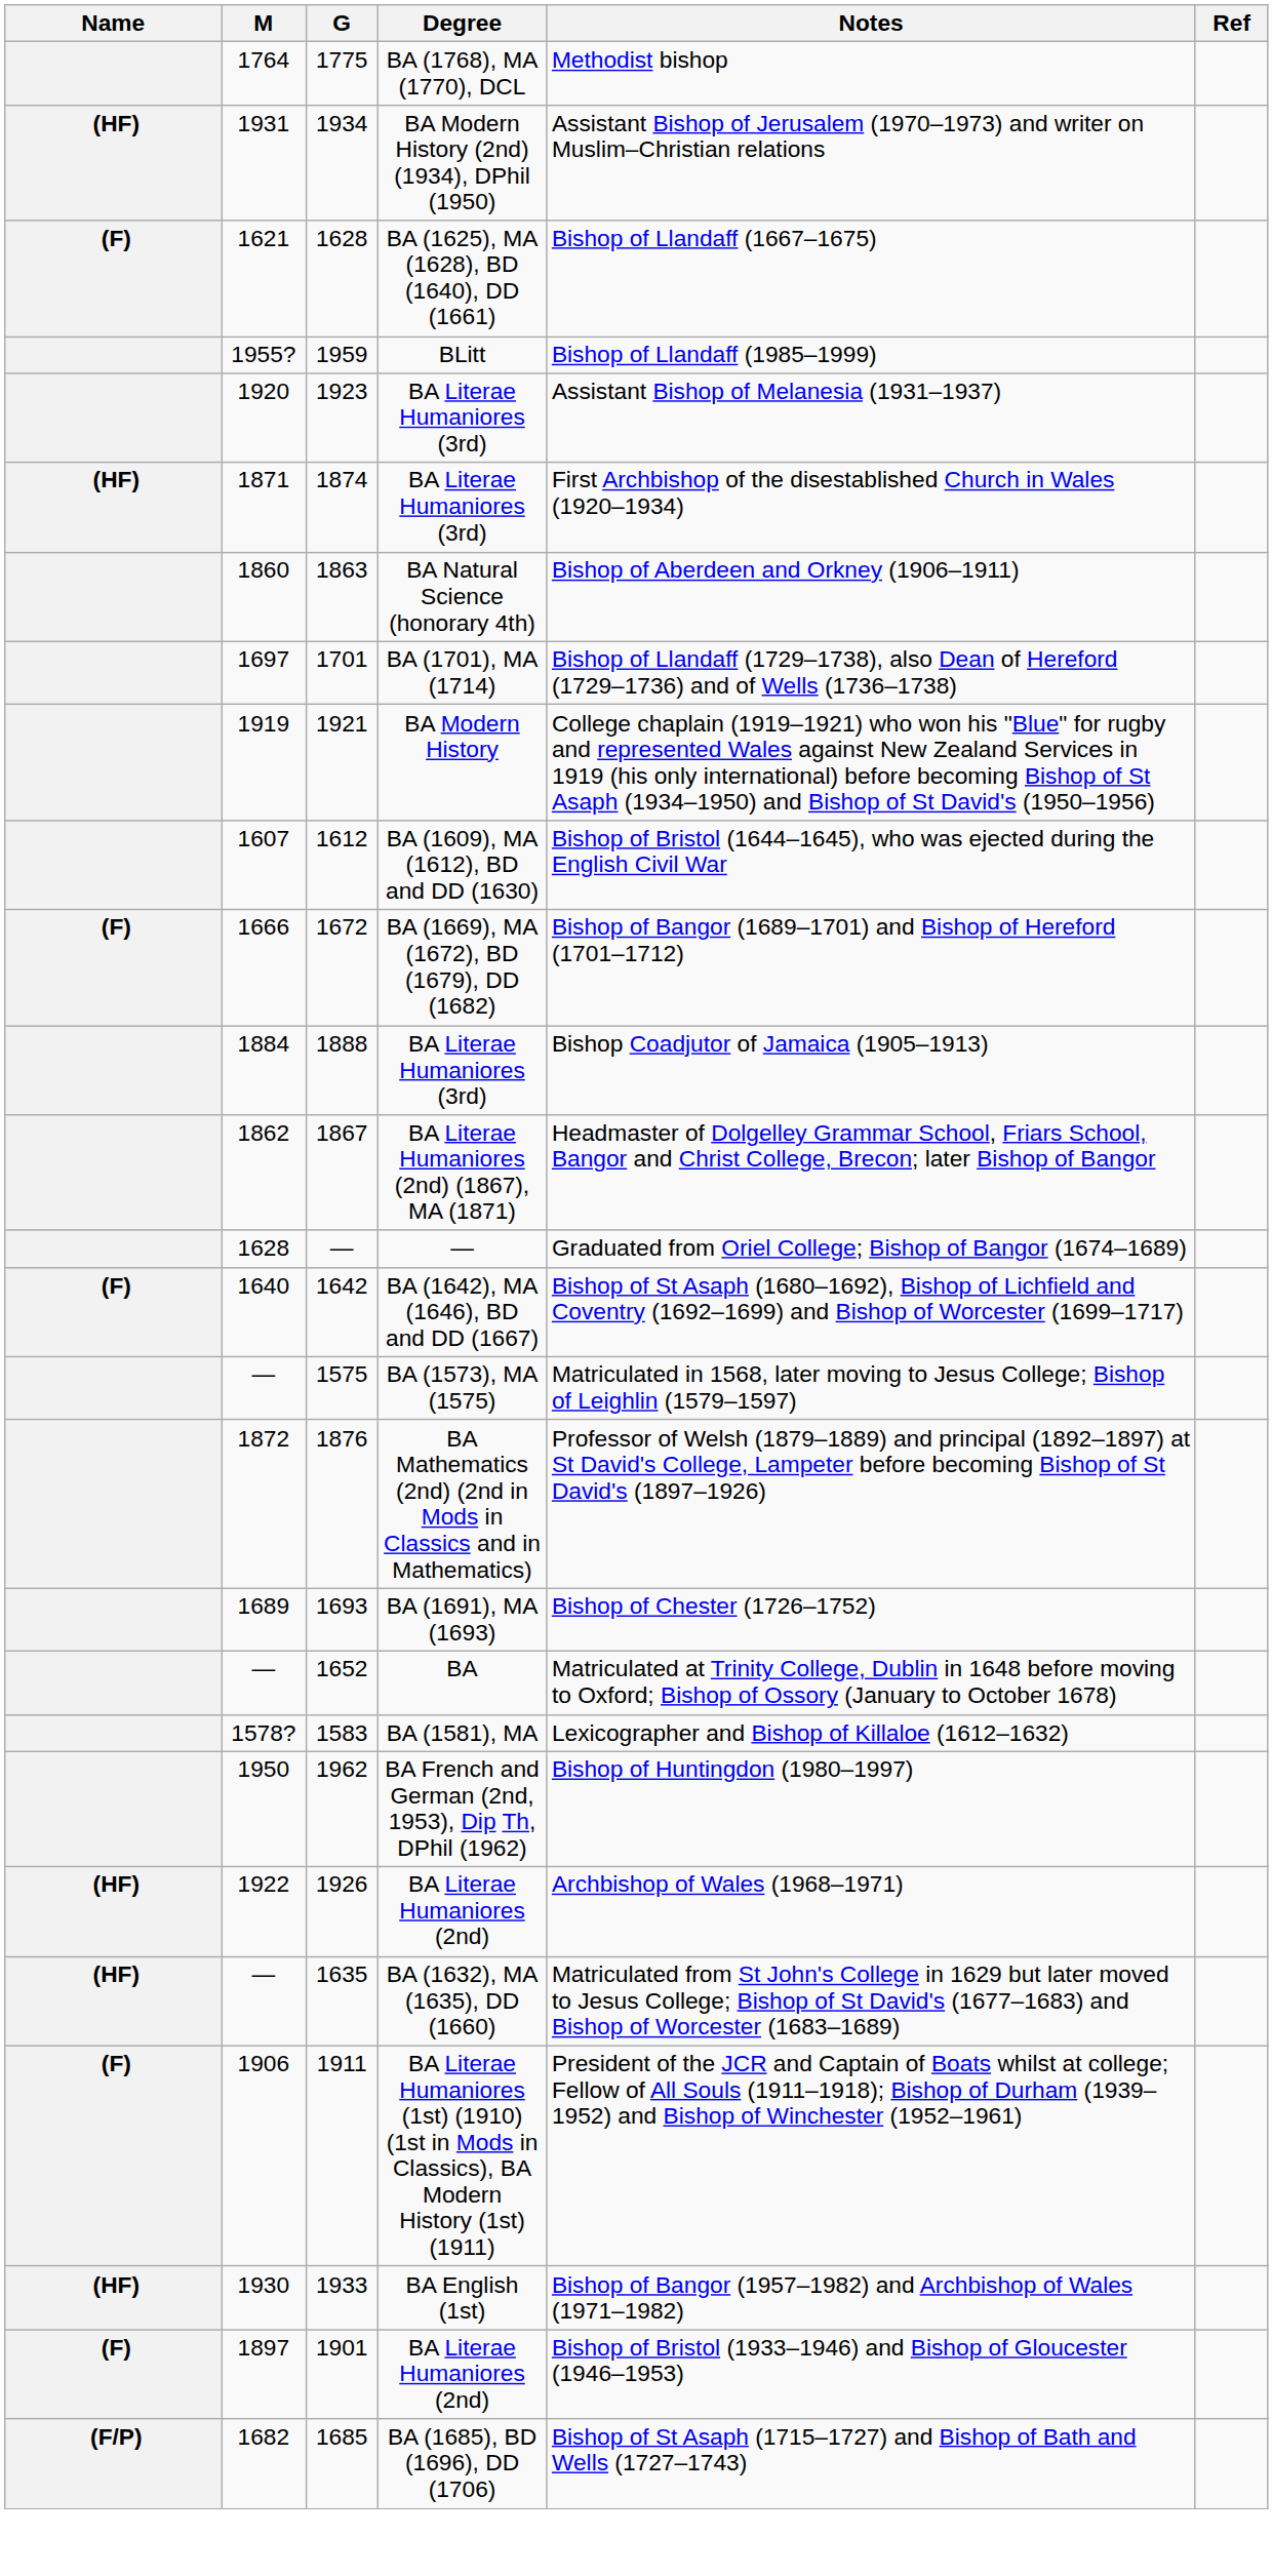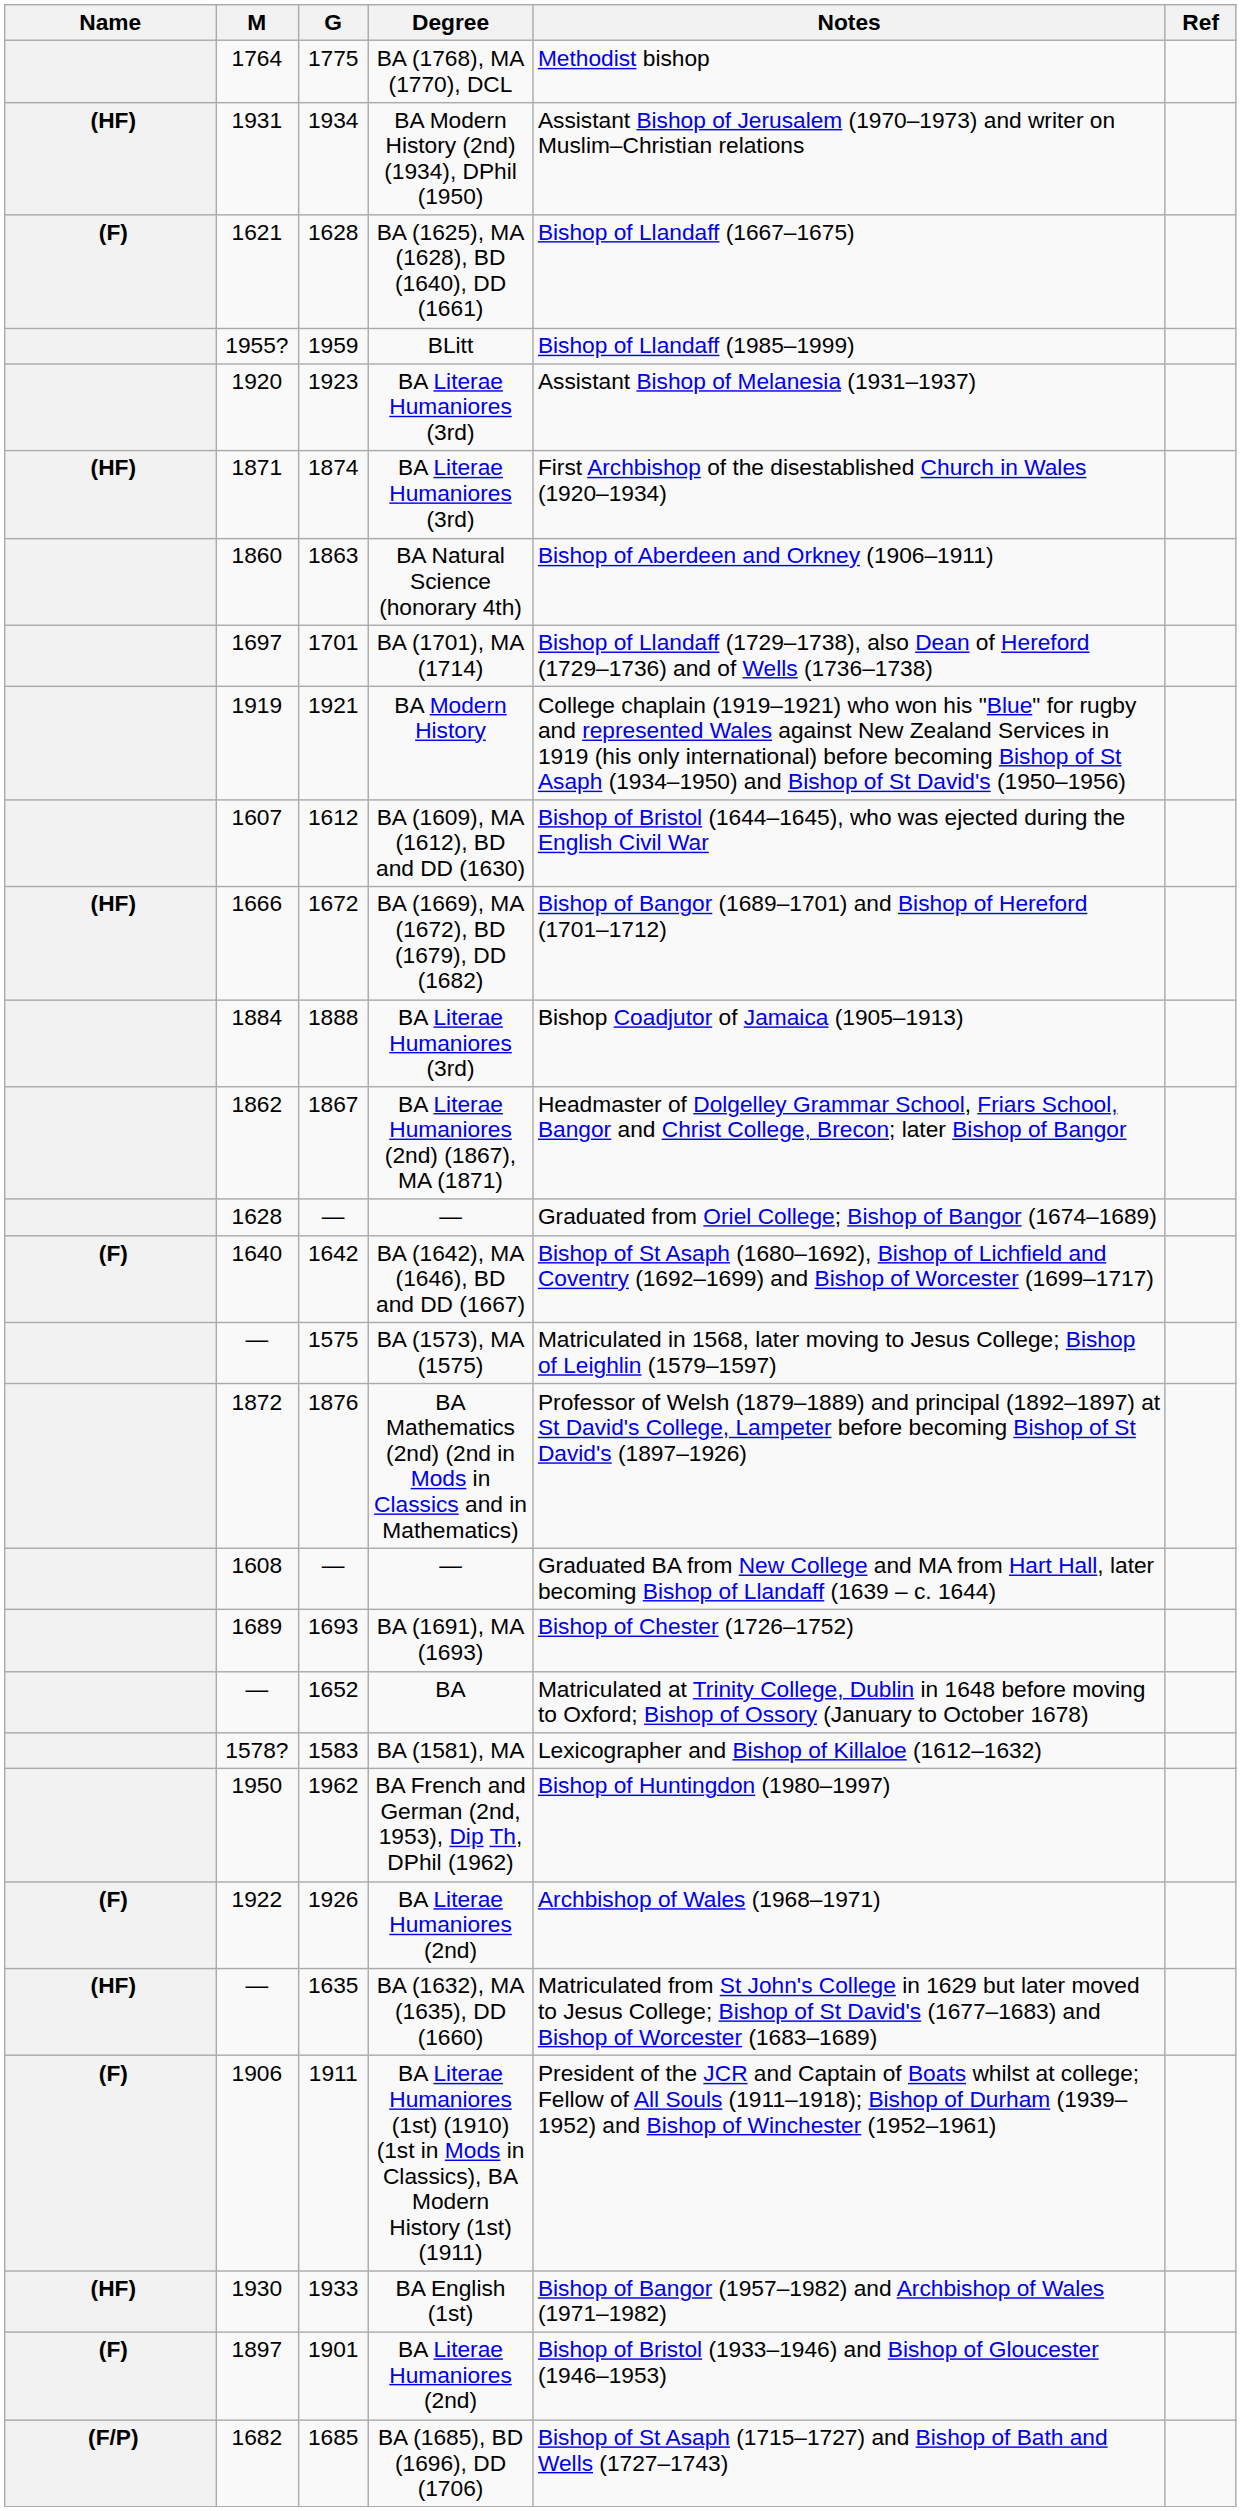 <table class="wikitable sortable">
 <tr>
 <th scope="column" width="15%">Name</th>
 <th scope="column" width="5%">M</th>
 <th scope="column" width="5%">G</th>
 <th scope="column" width="10%" class="unsortable">Degree</th>
 <th scope="column" width="45%" class="unsortable">Notes</th>
 <th scope="column" width="5%" class="unsortable">Ref</th>
 </tr>
 <tr valign="top">
 <th scope="row"></th>
 <td align="center">1764</td>
 <td align="center">1775</td>
 <td align="center">BA (1768), MA (1770), DCL</td>
 <td><a href='#'>Methodist</a> bishop</td>
 <td align="center"></td>
 </tr>
 <tr valign="top">
 <th scope="row"> (HF)</th>
 <td align="center">1931</td>
 <td align="center">1934</td>
 <td align="center">BA Modern History (2nd) (1934), DPhil (1950)</td>
 <td>Assistant <a href='#'>Bishop of Jerusalem</a> (1970–1973) and writer on Muslim–Christian relations</td>
 <td align="center"></td>
 </tr>
 <tr valign="top">
 <th scope="row"> (F)</th>
 <td align="center">1621</td>
 <td align="center">1628</td>
 <td align="center">BA (1625), MA (1628), BD (1640), DD (1661)</td>
 <td><a href='#'>Bishop of Llandaff</a> (1667–1675)</td>
 <td align="center"></td>
 </tr>
 <tr valign="top">
 <th scope="row"></th>
 <td align="center"><span>1955</span>?</td>
 <td align="center">1959</td>
 <td align="center">BLitt</td>
 <td><a href='#'>Bishop of Llandaff</a> (1985–1999)</td>
 <td align="center"></td>
 </tr>
 <tr valign="top">
 <th scope="row"></th>
 <td align="center">1920</td>
 <td align="center">1923</td>
 <td align="center">BA <a href='#'>Literae Humaniores</a> (3rd)</td>
 <td>Assistant <a href='#'>Bishop of Melanesia</a> (1931–1937)</td>
 <td align="center"></td>
 </tr>
 <tr valign="top">
 <th scope="row"> (HF)</th>
 <td align="center">1871</td>
 <td align="center">1874</td>
 <td align="center">BA <a href='#'>Literae Humaniores</a> (3rd)</td>
 <td>First <a href='#'>Archbishop</a> of the disestablished <a href='#'>Church in Wales</a> (1920–1934)</td>
 <td align="center"></td>
 </tr>
 <tr valign="top">
 <th scope="row"></th>
 <td align="center">1860</td>
 <td align="center">1863</td>
 <td align="center">BA Natural Science (honorary 4th)</td>
 <td><a href='#'>Bishop of Aberdeen and Orkney</a> (1906–1911)</td>
 <td align="center"></td>
 </tr>
 <tr valign="top">
 <th scope="row"></th>
 <td align="center">1697</td>
 <td align="center">1701</td>
 <td align="center">BA (1701), MA (1714)</td>
 <td><a href='#'>Bishop of Llandaff</a> (1729–1738), also <a href='#'>Dean</a> of <a href='#'>Hereford</a> (1729–1736) and of <a href='#'>Wells</a> (1736–1738)</td>
 <td align="center"></td>
 </tr>
 <tr valign="top">
 <th scope="row"></th>
 <td align="center">1919</td>
 <td align="center">1921</td>
 <td align="center">BA <a href='#'>Modern History</a></td>
 <td>College chaplain (1919–1921) who won his "<a href='#'>Blue</a>" for rugby and <a href='#'>represented Wales</a> against New Zealand Services in 1919 (his only international) before becoming <a href='#'>Bishop of St Asaph</a> (1934–1950) and <a href='#'>Bishop of St David's</a> (1950–1956)</td>
 <td align="center"></td>
 </tr>
 <tr valign="top">
 <th scope="row"></th>
 <td align="center">1607</td>
 <td align="center">1612</td>
 <td align="center">BA (1609), MA (1612), BD and DD (1630)</td>
 <td><a href='#'>Bishop of Bristol</a> (1644–1645), who was ejected during the <a href='#'>English Civil War</a></td>
 <td align="center"></td>
 </tr>
 <tr valign="top">
-<th scope="row"> (F)</th>
+<th scope="row"> (HF)</th>
 <td align="center">1666</td>
 <td align="center">1672</td>
 <td align="center">BA (1669), MA (1672), BD (1679), DD (1682)</td>
 <td><a href='#'>Bishop of Bangor</a> (1689–1701) and <a href='#'>Bishop of Hereford</a> (1701–1712)</td>
 <td align="center"></td>
 </tr>
 <tr valign="top">
 <th scope="row"></th>
 <td align="center">1884</td>
 <td align="center">1888</td>
 <td align="center">BA <a href='#'>Literae Humaniores</a> (3rd)</td>
 <td>Bishop <a href='#'>Coadjutor</a> of <a href='#'>Jamaica</a> (1905–1913)</td>
 <td align="center"></td>
 </tr>
 <tr valign="top">
 <th scope="row"></th>
 <td align="center">1862</td>
 <td align="center">1867</td>
 <td align="center">BA <a href='#'>Literae Humaniores</a> (2nd) (1867), MA (1871)</td>
 <td>Headmaster of <a href='#'>Dolgelley Grammar School</a>, <a href='#'>Friars School, Bangor</a> and <a href='#'>Christ College, Brecon</a>; later <a href='#'>Bishop of Bangor</a></td>
 <td align="center"></td>
 </tr>
 <tr valign="top">
 <th scope="row"></th>
 <td align="center">1628</td>
 <td align="center">—</td>
 <td align="center">—</td>
 <td>Graduated from <a href='#'>Oriel College</a>; <a href='#'>Bishop of Bangor</a> (1674–1689)</td>
 <td align="center"></td>
 </tr>
 <tr valign="top">
 <th scope="row"> (F)</th>
 <td align="center">1640</td>
 <td align="center">1642</td>
 <td align="center">BA (1642), MA (1646), BD and DD (1667)</td>
 <td><a href='#'>Bishop of St Asaph</a> (1680–1692), <a href='#'>Bishop of Lichfield and Coventry</a> (1692–1699) and <a href='#'>Bishop of Worcester</a> (1699–1717)</td>
 <td align="center"></td>
 </tr>
 <tr valign="top">
 <th scope="row"></th>
 <td align="center">—</td>
 <td align="center">1575</td>
 <td align="center">BA (1573), MA (1575)</td>
 <td>Matriculated in 1568, later moving to Jesus College; <a href='#'>Bishop of Leighlin</a> (1579–1597)</td>
 <td align="center"></td>
 </tr>
 <tr valign="top">
 <th scope="row"></th>
 <td align="center">1872</td>
 <td align="center">1876</td>
 <td align="center">BA Mathematics (2nd) (2nd in <a href='#'>Mods</a> in <a href='#'>Classics</a> and in Mathematics)</td>
 <td>Professor of Welsh (1879–1889) and principal (1892–1897) at <a href='#'>St David's College, Lampeter</a> before becoming <a href='#'>Bishop of St David's</a> (1897–1926)</td>
 <td align="center"></td>
 </tr>
 <tr valign="top">
 <th scope="row"></th>
+<td align="center">1608</td>
+<td align="center">—</td>
+<td align="center">—</td>
+<td>Graduated BA from <a href='#'>New College</a> and MA from <a href='#'>Hart Hall</a>, later becoming <a href='#'>Bishop of Llandaff</a> (1639 – c. 1644)</td>
+<td align="center"></td>
+</tr>
+<tr valign="top">
+<th scope="row"></th>
 <td align="center">1689</td>
 <td align="center">1693</td>
 <td align="center">BA (1691), MA (1693)</td>
 <td><a href='#'>Bishop of Chester</a> (1726–1752)</td>
 <td align="center"></td>
 </tr>
 <tr valign="top">
 <th scope="row"></th>
 <td align="center">—</td>
 <td align="center">1652</td>
 <td align="center">BA</td>
 <td>Matriculated at <a href='#'>Trinity College, Dublin</a> in 1648 before moving to Oxford; <a href='#'>Bishop of Ossory</a> (January to October 1678)</td>
 <td align="center"></td>
 </tr>
 <tr valign="top">
 <th scope="row"></th>
 <td align="center"><span>1578</span>?</td>
 <td align="center">1583</td>
 <td align="center">BA (1581), MA</td>
 <td>Lexicographer and <a href='#'>Bishop of Killaloe</a> (1612–1632)</td>
 <td align="center"></td>
 </tr>
 <tr valign="top">
 <th scope="row"></th>
 <td align="center">1950</td>
 <td align="center">1962</td>
 <td align="center">BA French and German (2nd, 1953), <a href='#'>Dip</a> <a href='#'>Th</a>, DPhil (1962)</td>
 <td><a href='#'>Bishop of Huntingdon</a> (1980–1997)</td>
 <td align="center"></td>
 </tr>
 <tr valign="top">
-<th scope="row"> (HF)</th>
+<th scope="row"> (F)</th>
 <td align="center">1922</td>
 <td align="center">1926</td>
 <td align="center">BA <a href='#'>Literae Humaniores</a> (2nd)</td>
 <td><a href='#'>Archbishop of Wales</a> (1968–1971)</td>
 <td align="center"></td>
 </tr>
 <tr valign="top">
 <th scope="row"> (HF)</th>
 <td align="center">—</td>
 <td align="center">1635</td>
 <td align="center">BA (1632), MA (1635), DD (1660)</td>
 <td>Matriculated from <a href='#'>St John's College</a> in 1629 but later moved to Jesus College; <a href='#'>Bishop of St David's</a> (1677–1683) and <a href='#'>Bishop of Worcester</a> (1683–1689)</td>
 <td align="center"></td>
 </tr>
 <tr valign="top">
 <th scope="row"> (F)</th>
 <td align="center">1906</td>
 <td align="center">1911</td>
 <td align="center">BA <a href='#'>Literae Humaniores</a> (1st) (1910) (1st in <a href='#'>Mods</a> in Classics), BA Modern History (1st) (1911)</td>
 <td>President of the <a href='#'>JCR</a> and Captain of <a href='#'>Boats</a> whilst at college; Fellow of <a href='#'>All Souls</a> (1911–1918); <a href='#'>Bishop of Durham</a> (1939–1952) and <a href='#'>Bishop of Winchester</a> (1952–1961)</td>
 <td align="center"></td>
 </tr>
 <tr valign="top">
 <th scope="row"> (HF)</th>
 <td align="center">1930</td>
 <td align="center">1933</td>
 <td align="center">BA English (1st)</td>
 <td><a href='#'>Bishop of Bangor</a> (1957–1982) and <a href='#'>Archbishop of Wales</a> (1971–1982)</td>
 <td align="center"></td>
 </tr>
 <tr valign="top">
 <th scope="row"> (F)</th>
 <td align="center">1897</td>
 <td align="center">1901</td>
 <td align="center">BA <a href='#'>Literae Humaniores</a> (2nd)</td>
 <td><a href='#'>Bishop of Bristol</a> (1933–1946) and <a href='#'>Bishop of Gloucester</a> (1946–1953)</td>
 <td align="center"></td>
 </tr>
 <tr valign="top">
 <th scope="row"> (F/P)</th>
 <td align="center">1682</td>
 <td align="center">1685</td>
 <td align="center">BA (1685), BD (1696), DD (1706)</td>
 <td><a href='#'>Bishop of St Asaph</a> (1715–1727) and <a href='#'>Bishop of Bath and Wells</a> (1727–1743)</td>
 <td align="center"></td>
 </tr>
 </table>
